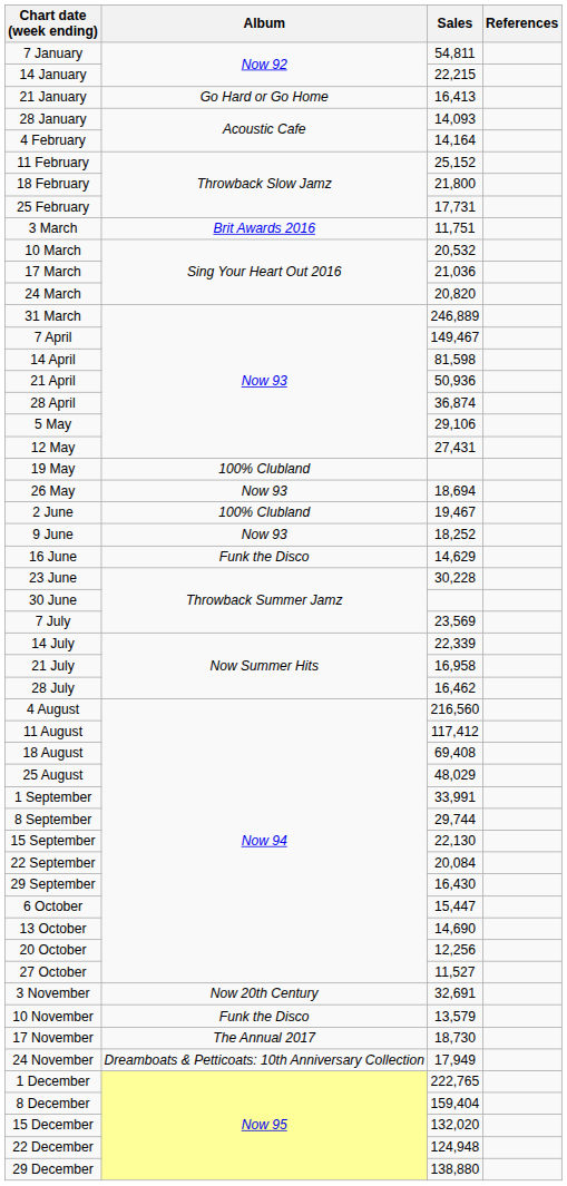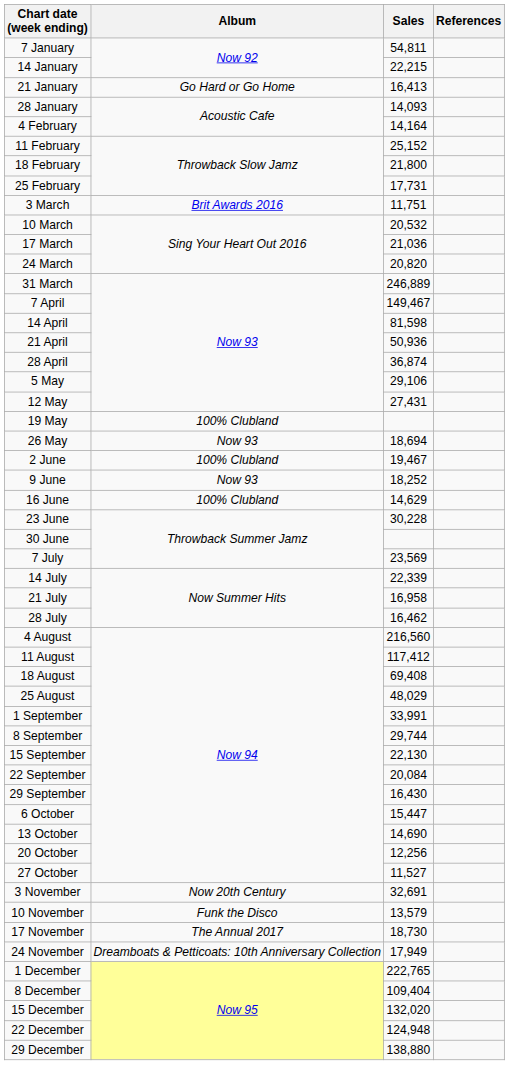 <table class="wikitable" style="font-size:97%; text-align:center;">
 <tr>
 <th>Chart date<br>(week ending)</th>
 <th>Album</th>
 <th>Sales</th>
 <th>References</th>
 </tr>
 <tr>
 <td>7 January</td>
 <td rowspan="2"><em><a href='#'>Now 92</a></em></td>
 <td>54,811</td>
 <td></td>
 </tr>
 <tr>
 <td>14 January</td>
 <td>22,215</td>
 <td></td>
 </tr>
 <tr>
 <td>21 January</td>
 <td><em>Go Hard or Go Home</em></td>
 <td>16,413</td>
 <td></td>
 </tr>
 <tr>
 <td>28 January</td>
 <td rowspan="2"><em>Acoustic Cafe</em></td>
 <td>14,093</td>
 <td></td>
 </tr>
 <tr>
 <td>4 February</td>
 <td>14,164</td>
 <td></td>
 </tr>
 <tr>
 <td>11 February</td>
 <td rowspan="3"><em>Throwback Slow Jamz</em></td>
 <td>25,152</td>
 <td></td>
 </tr>
 <tr>
 <td>18 February</td>
 <td>21,800</td>
 <td></td>
 </tr>
 <tr>
 <td>25 February</td>
 <td>17,731</td>
 <td></td>
 </tr>
 <tr>
 <td>3 March</td>
 <td><em><a href='#'>Brit Awards 2016</a></em></td>
 <td>11,751</td>
 <td></td>
 </tr>
 <tr>
 <td>10 March</td>
 <td rowspan="3"><em>Sing Your Heart Out 2016</em></td>
 <td>20,532</td>
 <td></td>
 </tr>
 <tr>
 <td>17 March</td>
 <td>21,036</td>
 <td></td>
 </tr>
 <tr>
 <td>24 March</td>
 <td>20,820</td>
 <td></td>
 </tr>
 <tr>
 <td>31 March</td>
 <td rowspan="7"><em><a href='#'>Now 93</a></em></td>
 <td>246,889</td>
 <td></td>
 </tr>
 <tr>
 <td>7 April</td>
 <td>149,467</td>
 <td></td>
 </tr>
 <tr>
 <td>14 April</td>
 <td>81,598</td>
 <td></td>
 </tr>
 <tr>
 <td>21 April</td>
 <td>50,936</td>
 <td></td>
 </tr>
 <tr>
 <td>28 April</td>
 <td>36,874</td>
 <td></td>
 </tr>
 <tr>
 <td>5 May</td>
 <td>29,106</td>
 <td></td>
 </tr>
 <tr>
 <td>12 May</td>
 <td>27,431</td>
 <td></td>
 </tr>
 <tr>
 <td>19 May</td>
 <td><em>100% Clubland</em></td>
 <td></td>
 <td></td>
 </tr>
 <tr>
 <td>26 May</td>
 <td><em>Now 93</em></td>
 <td>18,694</td>
 <td></td>
 </tr>
 <tr>
 <td>2 June</td>
 <td><em>100% Clubland</em></td>
 <td>19,467</td>
 <td></td>
 </tr>
 <tr>
 <td>9 June</td>
 <td><em>Now 93</em></td>
 <td>18,252</td>
 <td></td>
 </tr>
 <tr>
 <td>16 June</td>
-<td><em>Funk the Disco</em></td>
+<td><em>100% Clubland</em></td>
 <td>14,629</td>
 <td></td>
 </tr>
 <tr>
 <td>23 June</td>
 <td rowspan="3"><em>Throwback Summer Jamz</em></td>
 <td>30,228</td>
 <td></td>
 </tr>
 <tr>
 <td>30 June</td>
 <td></td>
 <td></td>
 </tr>
 <tr>
 <td>7 July</td>
 <td>23,569</td>
 <td></td>
 </tr>
 <tr>
 <td>14 July</td>
 <td rowspan="3"><em>Now Summer Hits</em></td>
 <td>22,339</td>
 <td></td>
 </tr>
 <tr>
 <td>21 July</td>
 <td>16,958</td>
 <td></td>
 </tr>
 <tr>
 <td>28 July</td>
 <td>16,462</td>
 <td></td>
 </tr>
 <tr>
 <td>4 August</td>
 <td rowspan="13"><em><a href='#'>Now 94</a></em></td>
 <td>216,560</td>
 <td></td>
 </tr>
 <tr>
 <td>11 August</td>
 <td>117,412</td>
 <td></td>
 </tr>
 <tr>
 <td>18 August</td>
 <td>69,408</td>
 <td></td>
 </tr>
 <tr>
 <td>25 August</td>
 <td>48,029</td>
 <td></td>
 </tr>
 <tr>
 <td>1 September</td>
 <td>33,991</td>
 <td></td>
 </tr>
 <tr>
 <td>8 September</td>
 <td>29,744</td>
 <td></td>
 </tr>
 <tr>
 <td>15 September</td>
 <td>22,130</td>
 <td></td>
 </tr>
 <tr>
 <td>22 September</td>
 <td>20,084</td>
 <td></td>
 </tr>
 <tr>
 <td>29 September</td>
 <td>16,430</td>
 <td></td>
 </tr>
 <tr>
 <td>6 October</td>
 <td>15,447</td>
 <td></td>
 </tr>
 <tr>
 <td>13 October</td>
 <td>14,690</td>
 <td></td>
 </tr>
 <tr>
 <td>20 October</td>
 <td>12,256</td>
 <td></td>
 </tr>
 <tr>
 <td>27 October</td>
 <td>11,527</td>
 <td></td>
 </tr>
 <tr>
 <td>3 November</td>
 <td><em>Now 20th Century</em></td>
 <td>32,691</td>
 <td></td>
 </tr>
 <tr>
 <td>10 November</td>
 <td><em>Funk the Disco</em></td>
 <td>13,579</td>
 <td></td>
 </tr>
 <tr>
 <td>17 November</td>
 <td><em>The Annual 2017</em></td>
 <td>18,730</td>
 <td></td>
 </tr>
 <tr>
 <td>24 November</td>
 <td><em>Dreamboats & Petticoats: 10th Anniversary Collection</em></td>
 <td>17,949</td>
 <td></td>
 </tr>
 <tr>
 <td>1 December</td>
 <td bgcolor=#FFFF99 rowspan="5"><em><a href='#'>Now 95</a></em> </td>
 <td>222,765</td>
 <td></td>
 </tr>
 <tr>
 <td>8 December</td>
-<td>159,404</td>
+<td>109,404</td>
 <td></td>
 </tr>
 <tr>
 <td>15 December</td>
 <td>132,020</td>
 <td></td>
 </tr>
 <tr>
 <td>22 December</td>
 <td>124,948</td>
 <td></td>
 </tr>
 <tr>
 <td>29 December</td>
 <td>138,880</td>
 <td></td>
 </tr>
 </table>
